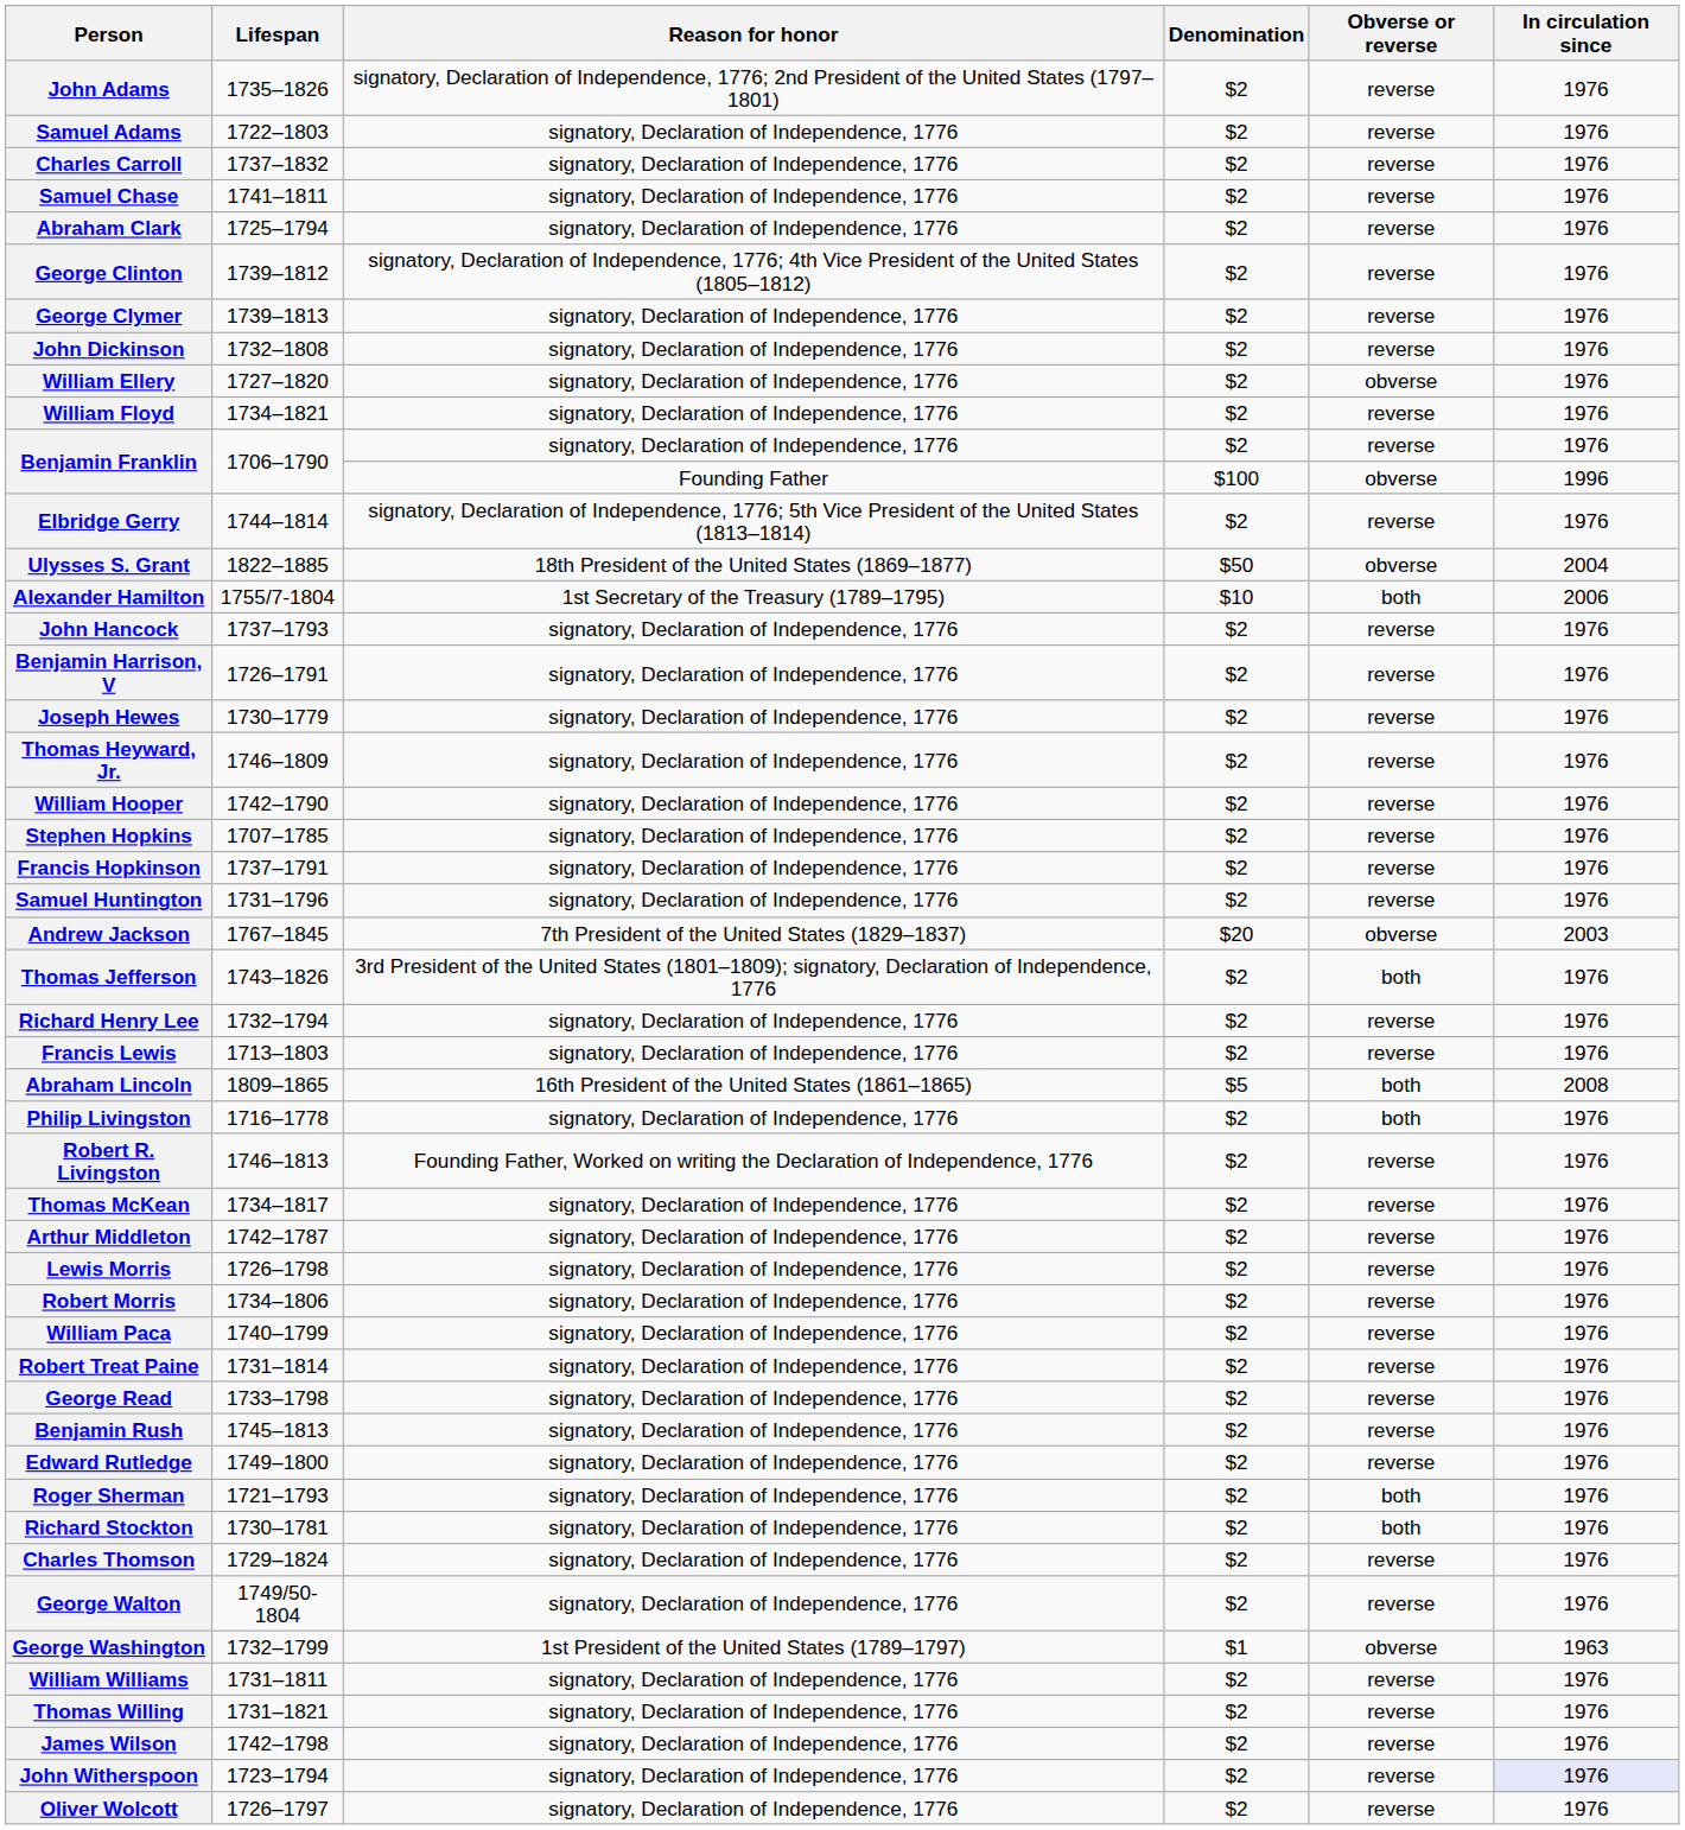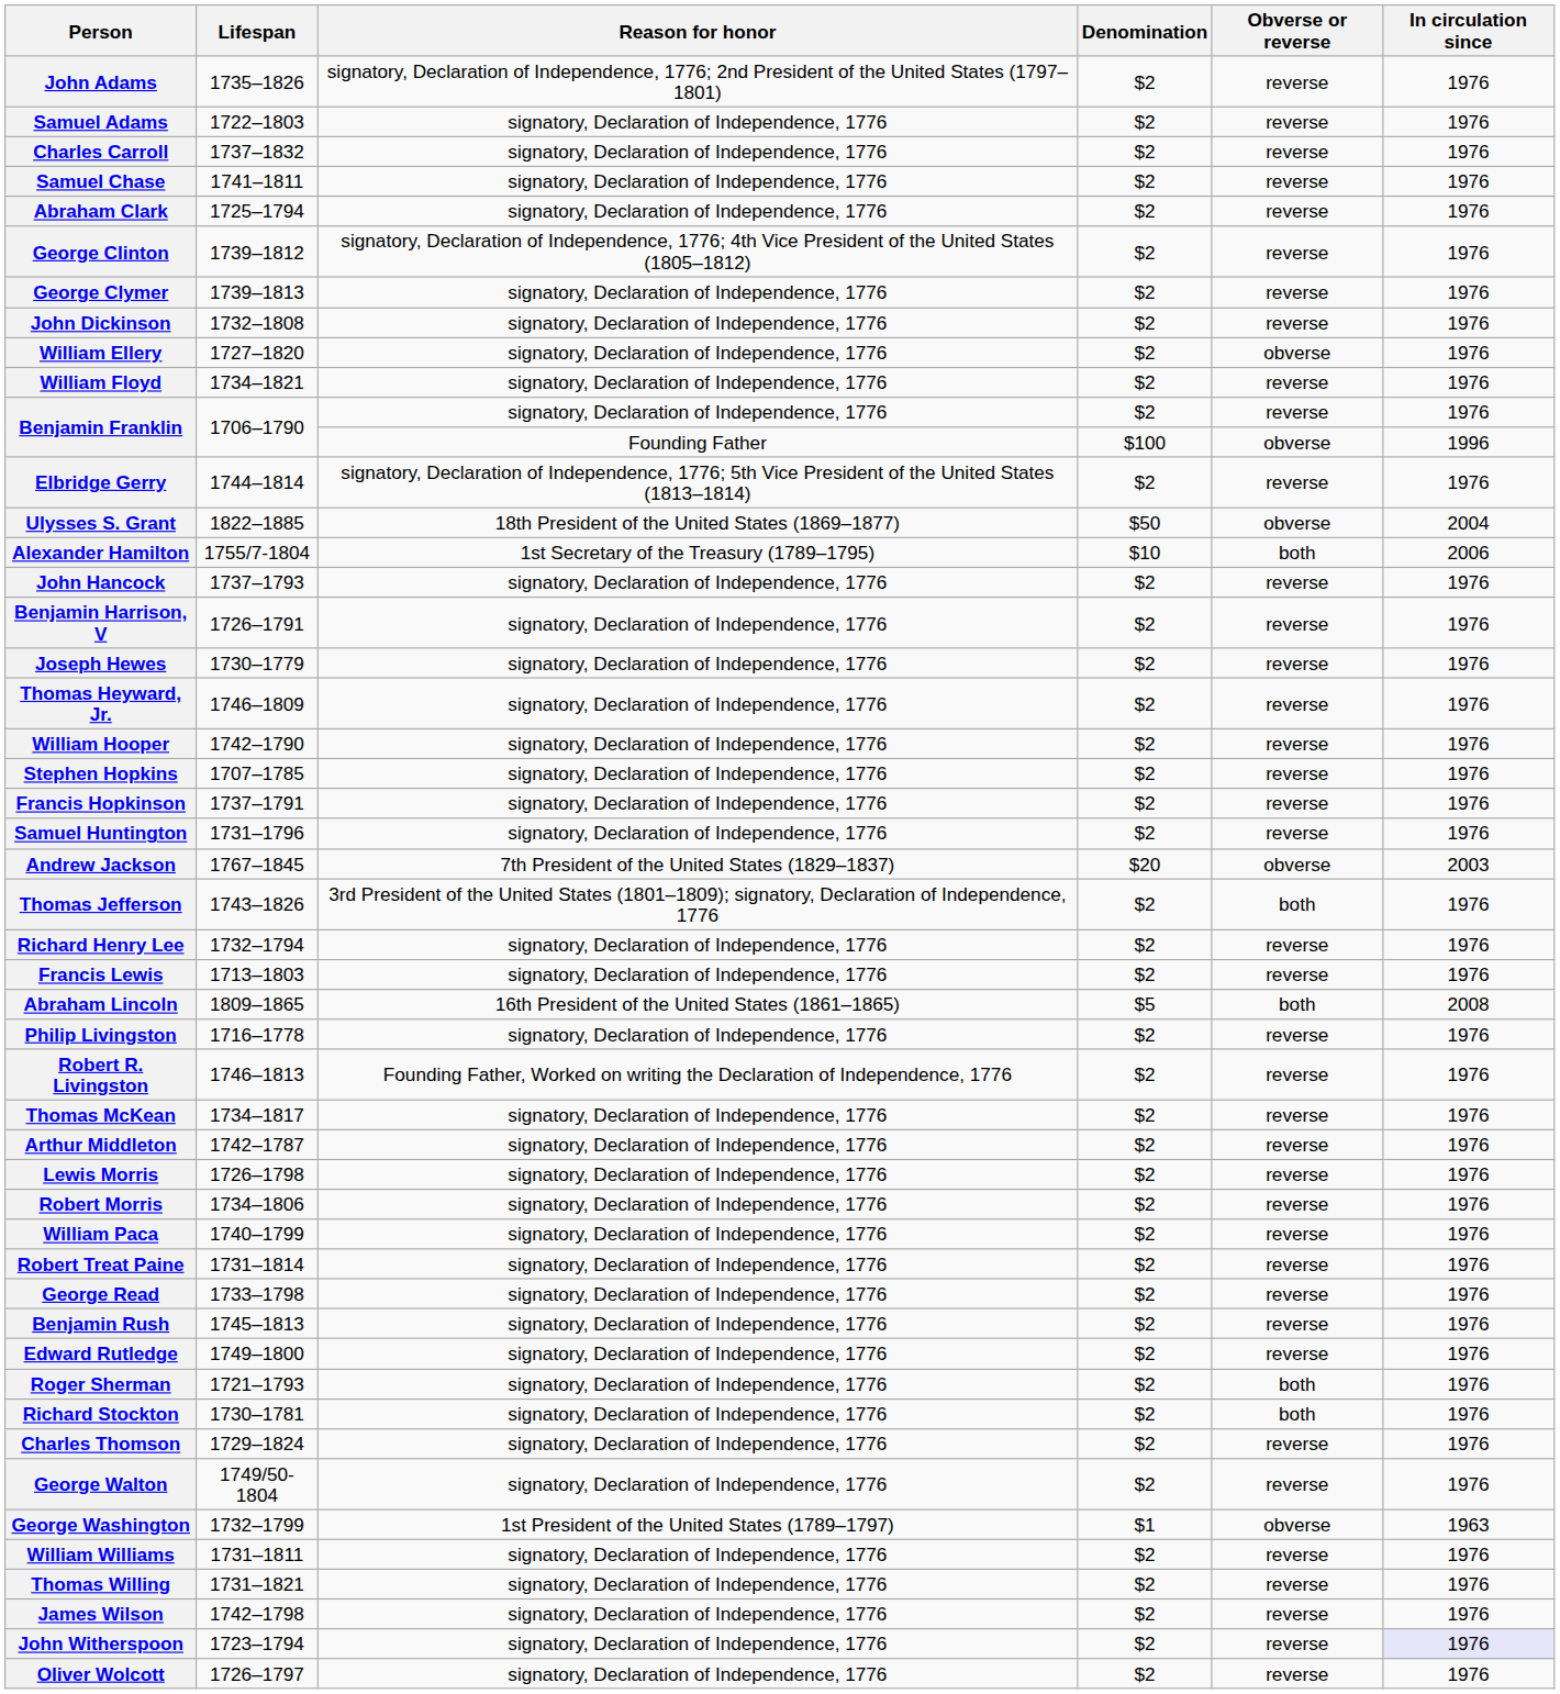 <table class="wikitable sortable" style="font-size: 95%; text-align:center;">
 <tr>
 <th>Person</th>
 <th>Lifespan</th>
 <th>Reason for honor</th>
 <th>Denomination</th>
 <th>Obverse or reverse</th>
 <th>In circulation since</th>
 </tr>
 <tr>
 <th><a href='#'>John Adams</a></th>
 <td>1735–1826</td>
 <td>signatory, Declaration of Independence, 1776; 2nd President of the United States (1797–1801)</td>
 <td>$2</td>
 <td>reverse</td>
 <td>1976</td>
 </tr>
 <tr>
 <th><a href='#'>Samuel Adams</a></th>
 <td>1722–1803</td>
 <td>signatory, Declaration of Independence, 1776</td>
 <td>$2</td>
 <td>reverse</td>
 <td>1976</td>
 </tr>
 <tr>
 <th><a href='#'>Charles Carroll</a></th>
 <td>1737–1832</td>
 <td>signatory, Declaration of Independence, 1776</td>
 <td>$2</td>
 <td>reverse</td>
 <td>1976</td>
 </tr>
 <tr>
 <th><a href='#'>Samuel Chase</a></th>
 <td>1741–1811</td>
 <td>signatory, Declaration of Independence, 1776</td>
 <td>$2</td>
 <td>reverse</td>
 <td>1976</td>
 </tr>
 <tr>
 <th><a href='#'>Abraham Clark</a></th>
 <td>1725–1794</td>
 <td>signatory, Declaration of Independence, 1776</td>
 <td>$2</td>
 <td>reverse</td>
 <td>1976</td>
 </tr>
 <tr>
 <th><a href='#'>George Clinton</a></th>
 <td>1739–1812</td>
 <td>signatory, Declaration of Independence, 1776; 4th Vice President of the United States (1805–1812)</td>
 <td>$2</td>
 <td>reverse</td>
 <td>1976</td>
 </tr>
 <tr>
 <th><a href='#'>George Clymer</a></th>
 <td>1739–1813</td>
 <td>signatory, Declaration of Independence, 1776</td>
 <td>$2</td>
 <td>reverse</td>
 <td>1976</td>
 </tr>
 <tr>
 <th><a href='#'>John Dickinson</a></th>
 <td>1732–1808</td>
 <td>signatory, Declaration of Independence, 1776</td>
 <td>$2</td>
 <td>reverse</td>
 <td>1976</td>
 </tr>
 <tr>
 <th><a href='#'>William Ellery</a></th>
 <td>1727–1820</td>
 <td>signatory, Declaration of Independence, 1776</td>
 <td>$2</td>
 <td>obverse</td>
 <td>1976</td>
 </tr>
 <tr>
 <th><a href='#'>William Floyd</a></th>
 <td>1734–1821</td>
 <td>signatory, Declaration of Independence, 1776</td>
 <td>$2</td>
 <td>reverse</td>
 <td>1976</td>
 </tr>
 <tr>
 <th rowspan="2"><a href='#'>Benjamin Franklin</a></th>
 <td rowspan="2">1706–1790</td>
 <td>signatory, Declaration of Independence, 1776</td>
 <td>$2</td>
 <td>reverse</td>
 <td>1976</td>
 </tr>
 <tr>
 <td>Founding Father</td>
 <td>$100</td>
 <td>obverse</td>
 <td>1996</td>
 </tr>
 <tr>
 <th><a href='#'>Elbridge Gerry</a></th>
 <td>1744–1814</td>
 <td>signatory, Declaration of Independence, 1776; 5th Vice President of the United States (1813–1814)</td>
 <td>$2</td>
 <td>reverse</td>
 <td>1976</td>
 </tr>
 <tr>
 <th><a href='#'>Ulysses S. Grant</a></th>
 <td>1822–1885</td>
 <td>18th President of the United States (1869–1877)</td>
 <td>$50</td>
 <td>obverse</td>
 <td>2004</td>
 </tr>
 <tr>
 <th><a href='#'>Alexander Hamilton</a></th>
 <td>1755/7-1804</td>
 <td>1st Secretary of the Treasury (1789–1795)</td>
 <td>$10</td>
 <td>both</td>
 <td>2006</td>
 </tr>
 <tr>
 <th><a href='#'>John Hancock</a></th>
 <td>1737–1793</td>
 <td>signatory, Declaration of Independence, 1776</td>
 <td>$2</td>
 <td>reverse</td>
 <td>1976</td>
 </tr>
 <tr>
 <th><a href='#'>Benjamin Harrison, V</a></th>
 <td>1726–1791</td>
 <td>signatory, Declaration of Independence, 1776</td>
 <td>$2</td>
 <td>reverse</td>
 <td>1976</td>
 </tr>
 <tr>
 <th><a href='#'>Joseph Hewes</a></th>
 <td>1730–1779</td>
 <td>signatory, Declaration of Independence, 1776</td>
 <td>$2</td>
 <td>reverse</td>
 <td>1976</td>
 </tr>
 <tr>
 <th><a href='#'>Thomas Heyward, Jr.</a></th>
 <td>1746–1809</td>
 <td>signatory, Declaration of Independence, 1776</td>
 <td>$2</td>
 <td>reverse</td>
 <td>1976</td>
 </tr>
 <tr>
 <th><a href='#'>William Hooper</a></th>
 <td>1742–1790</td>
 <td>signatory, Declaration of Independence, 1776</td>
 <td>$2</td>
 <td>reverse</td>
 <td>1976</td>
 </tr>
 <tr>
 <th><a href='#'>Stephen Hopkins</a></th>
 <td>1707–1785</td>
 <td>signatory, Declaration of Independence, 1776</td>
 <td>$2</td>
 <td>reverse</td>
 <td>1976</td>
 </tr>
 <tr>
 <th><a href='#'>Francis Hopkinson</a></th>
 <td>1737–1791</td>
 <td>signatory, Declaration of Independence, 1776</td>
 <td>$2</td>
 <td>reverse</td>
 <td>1976</td>
 </tr>
 <tr>
 <th><a href='#'>Samuel Huntington</a></th>
 <td>1731–1796</td>
 <td>signatory, Declaration of Independence, 1776</td>
 <td>$2</td>
 <td>reverse</td>
 <td>1976</td>
 </tr>
 <tr>
 <th><a href='#'>Andrew Jackson</a></th>
 <td>1767–1845</td>
 <td>7th President of the United States (1829–1837)</td>
 <td>$20</td>
 <td>obverse</td>
 <td>2003</td>
 </tr>
 <tr>
 <th><a href='#'>Thomas Jefferson</a></th>
 <td>1743–1826</td>
 <td>3rd President of the United States (1801–1809); signatory, Declaration of Independence, 1776</td>
 <td>$2</td>
 <td>both</td>
 <td>1976</td>
 </tr>
 <tr>
 <th><a href='#'>Richard Henry Lee</a></th>
 <td>1732–1794</td>
 <td>signatory, Declaration of Independence, 1776</td>
 <td>$2</td>
 <td>reverse</td>
 <td>1976</td>
 </tr>
 <tr>
 <th><a href='#'>Francis Lewis</a></th>
 <td>1713–1803</td>
 <td>signatory, Declaration of Independence, 1776</td>
 <td>$2</td>
 <td>reverse</td>
 <td>1976</td>
 </tr>
 <tr>
 <th><a href='#'>Abraham Lincoln</a></th>
 <td>1809–1865</td>
 <td>16th President of the United States (1861–1865)</td>
 <td>$5</td>
 <td>both</td>
 <td>2008</td>
 </tr>
 <tr>
 <th><a href='#'>Philip Livingston</a></th>
 <td>1716–1778</td>
 <td>signatory, Declaration of Independence, 1776</td>
 <td>$2</td>
-<td>both</td>
+<td>reverse</td>
 <td>1976</td>
 </tr>
 <tr>
 <th><a href='#'>Robert R. Livingston</a></th>
 <td>1746–1813</td>
 <td>Founding Father, Worked on writing the Declaration of Independence, 1776</td>
 <td>$2</td>
 <td>reverse</td>
 <td>1976</td>
 </tr>
 <tr>
 <th><a href='#'>Thomas McKean</a></th>
 <td>1734–1817</td>
 <td>signatory, Declaration of Independence, 1776</td>
 <td>$2</td>
 <td>reverse</td>
 <td>1976</td>
 </tr>
 <tr>
 <th><a href='#'>Arthur Middleton</a></th>
 <td>1742–1787</td>
 <td>signatory, Declaration of Independence, 1776</td>
 <td>$2</td>
 <td>reverse</td>
 <td>1976</td>
 </tr>
 <tr>
 <th><a href='#'>Lewis Morris</a></th>
 <td>1726–1798</td>
 <td>signatory, Declaration of Independence, 1776</td>
 <td>$2</td>
 <td>reverse</td>
 <td>1976</td>
 </tr>
 <tr>
 <th><a href='#'>Robert Morris</a></th>
 <td>1734–1806</td>
 <td>signatory, Declaration of Independence, 1776</td>
 <td>$2</td>
 <td>reverse</td>
 <td>1976</td>
 </tr>
 <tr>
 <th><a href='#'>William Paca</a></th>
 <td>1740–1799</td>
 <td>signatory, Declaration of Independence, 1776</td>
 <td>$2</td>
 <td>reverse</td>
 <td>1976</td>
 </tr>
 <tr>
 <th><a href='#'>Robert Treat Paine</a></th>
 <td>1731–1814</td>
 <td>signatory, Declaration of Independence, 1776</td>
 <td>$2</td>
 <td>reverse</td>
 <td>1976</td>
 </tr>
 <tr>
 <th><a href='#'>George Read</a></th>
 <td>1733–1798</td>
 <td>signatory, Declaration of Independence, 1776</td>
 <td>$2</td>
 <td>reverse</td>
 <td>1976</td>
 </tr>
 <tr>
 <th><a href='#'>Benjamin Rush</a></th>
 <td>1745–1813</td>
 <td>signatory, Declaration of Independence, 1776</td>
 <td>$2</td>
 <td>reverse</td>
 <td>1976</td>
 </tr>
 <tr>
 <th><a href='#'>Edward Rutledge</a></th>
 <td>1749–1800</td>
 <td>signatory, Declaration of Independence, 1776</td>
 <td>$2</td>
 <td>reverse</td>
 <td>1976</td>
 </tr>
 <tr>
 <th><a href='#'>Roger Sherman</a></th>
 <td>1721–1793</td>
 <td>signatory, Declaration of Independence, 1776</td>
 <td>$2</td>
 <td>both</td>
 <td>1976</td>
 </tr>
 <tr>
 <th><a href='#'>Richard Stockton</a></th>
 <td>1730–1781</td>
 <td>signatory, Declaration of Independence, 1776</td>
 <td>$2</td>
 <td>both</td>
 <td>1976</td>
 </tr>
 <tr>
 <th><a href='#'>Charles Thomson</a></th>
 <td>1729–1824</td>
 <td>signatory, Declaration of Independence, 1776</td>
 <td>$2</td>
 <td>reverse</td>
 <td>1976</td>
 </tr>
 <tr>
 <th><a href='#'>George Walton</a></th>
 <td>1749/50-1804</td>
 <td>signatory, Declaration of Independence, 1776</td>
 <td>$2</td>
 <td>reverse</td>
 <td>1976</td>
 </tr>
 <tr>
 <th><a href='#'>George Washington</a></th>
 <td>1732–1799</td>
 <td>1st President of the United States (1789–1797)</td>
 <td>$1</td>
 <td>obverse</td>
 <td>1963</td>
 </tr>
 <tr>
 <th><a href='#'>William Williams</a></th>
 <td>1731–1811</td>
 <td>signatory, Declaration of Independence, 1776</td>
 <td>$2</td>
 <td>reverse</td>
 <td>1976</td>
 </tr>
 <tr>
 <th><a href='#'>Thomas Willing</a></th>
 <td>1731–1821</td>
 <td>signatory, Declaration of Independence, 1776</td>
 <td>$2</td>
 <td>reverse</td>
 <td>1976</td>
 </tr>
 <tr>
 <th><a href='#'>James Wilson</a></th>
 <td>1742–1798</td>
 <td>signatory, Declaration of Independence, 1776</td>
 <td>$2</td>
 <td>reverse</td>
 <td>1976</td>
 </tr>
 <tr>
 <th><a href='#'>John Witherspoon</a></th>
 <td>1723–1794</td>
 <td>signatory, Declaration of Independence, 1776</td>
 <td>$2</td>
 <td>reverse</td>
 <td style="background: lavender;">1976</td>
 </tr>
 <tr>
 <th><a href='#'>Oliver Wolcott</a></th>
 <td>1726–1797</td>
 <td>signatory, Declaration of Independence, 1776</td>
 <td>$2</td>
 <td>reverse</td>
 <td>1976</td>
 </tr>
 </table>
